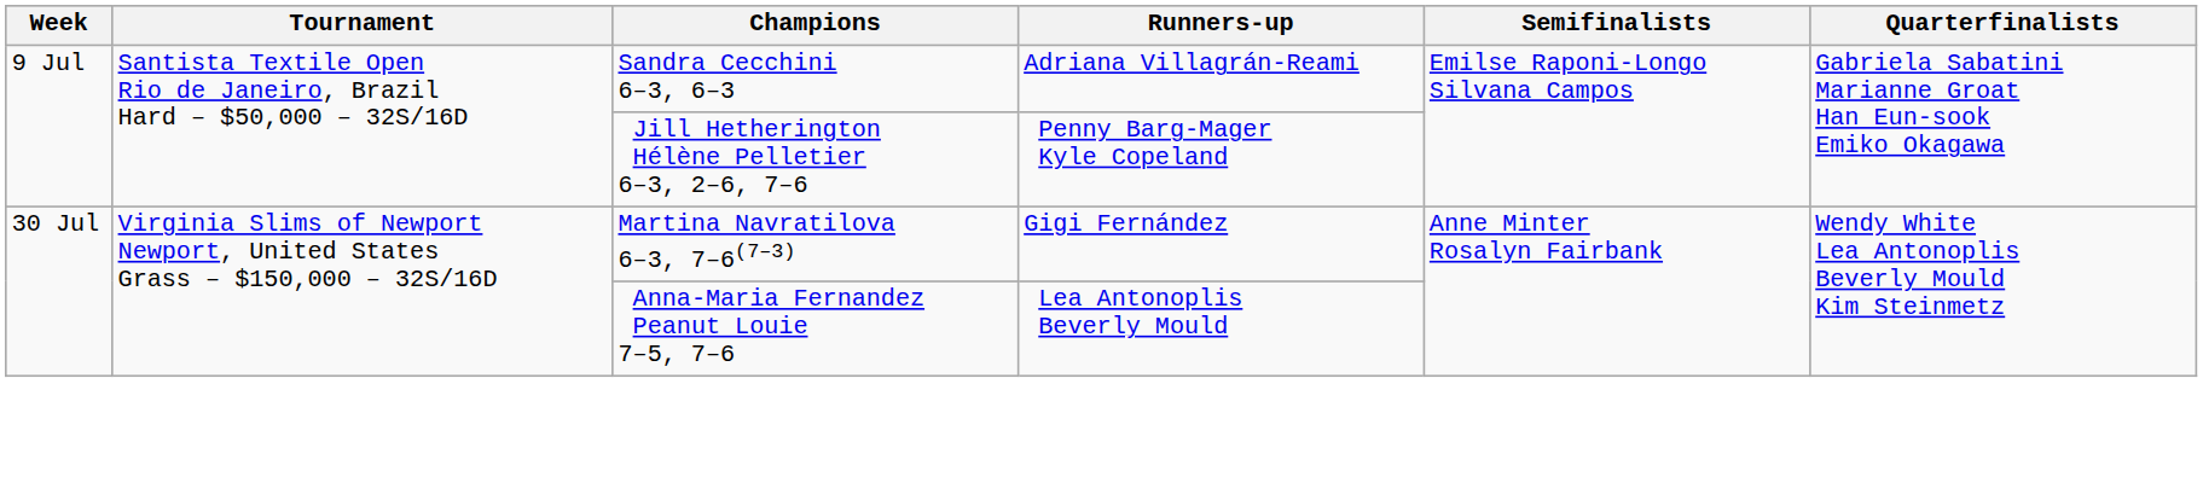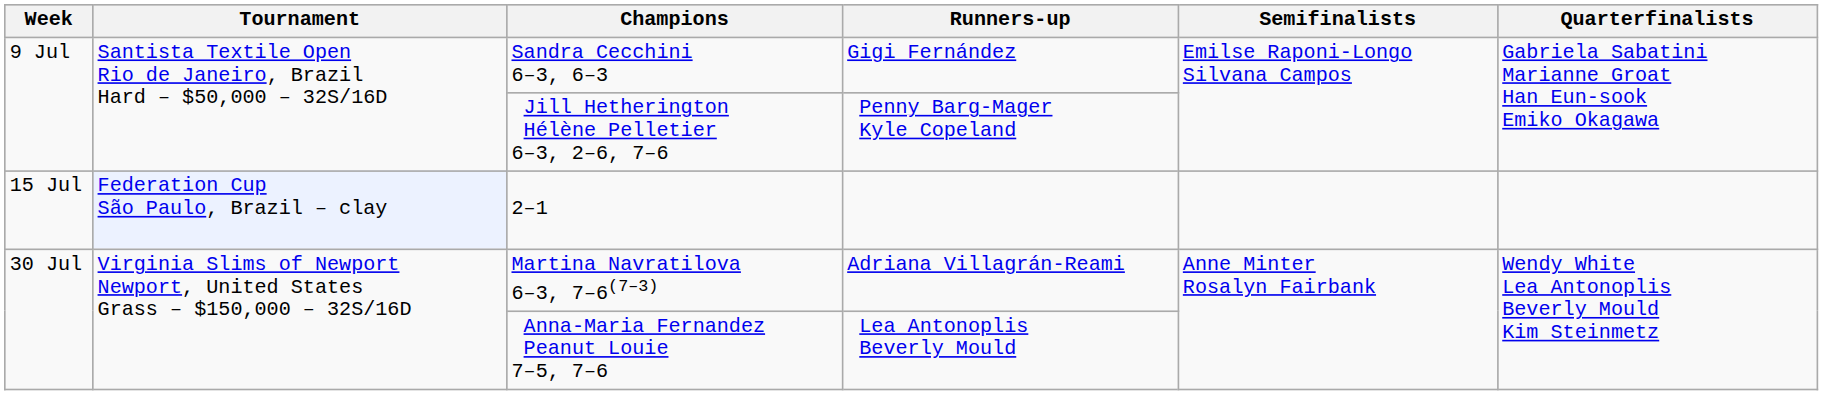 <table class=wikitable style=font-size:95%>
 <tr>
 <th style="width:48px;">Week</th>
 <th style="width:248px;">Tournament</th>
 <th style="width:200px;">Champions</th>
 <th style="width:200px;">Runners-up</th>
 <th style="width:190px;">Semifinalists</th>
 <th style="width:190px;">Quarterfinalists</th>
 </tr>
 <tr valign="top">
 <td rowspan=2>9 Jul</td>
 <td rowspan=2><a href='#'>Santista Textile Open</a><br> <a href='#'>Rio de Janeiro</a>, Brazil<br>Hard – $50,000 – 32S/16D</td>
 <td> <a href='#'>Sandra Cecchini</a><br>6–3, 6–3</td>
-<td> <a href='#'>Adriana Villagrán-Reami</a></td>
+<td> <a href='#'>Gigi Fernández</a></td>
 <td rowspan=2> <a href='#'>Emilse Raponi-Longo</a> <br> <a href='#'>Silvana Campos</a></td>
 <td rowspan=2> <a href='#'>Gabriela Sabatini</a>  <br> <a href='#'>Marianne Groat</a> <br> <a href='#'>Han Eun-sook</a> <br> <a href='#'>Emiko Okagawa</a></td>
 </tr>
 <tr valign="top">
 <td> <a href='#'>Jill Hetherington</a><br> <a href='#'>Hélène Pelletier</a><br>6–3, 2–6, 7–6</td>
 <td> <a href='#'>Penny Barg-Mager</a><br> <a href='#'>Kyle Copeland</a></td>
 </tr>
+<tr valign=top>
+<td rowspan=1>15 Jul</td>
+<td rowspan=1 style="background:#ECF2FF;"><a href='#'>Federation Cup</a><br> <a href='#'>São Paulo</a>, Brazil – clay</td>
+<td> <br>2–1</td>
+<td></td>
+<td><br> </td>
+<td><br> <br> <br> </td>
+</tr>
 <tr valign="top">
 <td rowspan=2>30 Jul</td>
 <td rowspan=2><a href='#'>Virginia Slims of Newport</a><br> <a href='#'>Newport</a>, United States<br>Grass – $150,000 – 32S/16D</td>
 <td> <a href='#'>Martina Navratilova</a><br>6–3, 7–6<sup>(7–3)</sup></td>
-<td> <a href='#'>Gigi Fernández</a></td>
+<td> <a href='#'>Adriana Villagrán-Reami</a></td>
 <td rowspan=2> <a href='#'>Anne Minter</a> <br> <a href='#'>Rosalyn Fairbank</a></td>
 <td rowspan=2> <a href='#'>Wendy White</a>  <br> <a href='#'>Lea Antonoplis</a> <br> <a href='#'>Beverly Mould</a> <br> <a href='#'>Kim Steinmetz</a></td>
 </tr>
 <tr valign="top">
 <td> <a href='#'>Anna-Maria Fernandez</a><br> <a href='#'>Peanut Louie</a><br>7–5, 7–6</td>
 <td> <a href='#'>Lea Antonoplis</a><br> <a href='#'>Beverly Mould</a></td>
 </tr>
 </table>
